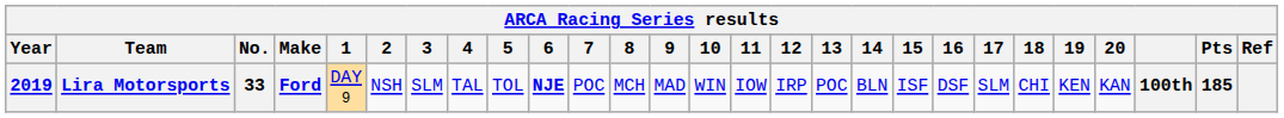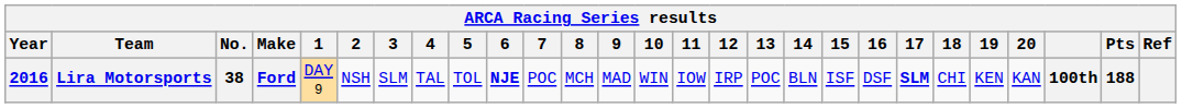 <table class="wikitable" style="text-align:center; font-size:75%">
 <tr>
 <th colspan=27><a href='#'>ARCA Racing Series</a> results</th>
 </tr>
 <tr>
 <th>Year</th>
 <th>Team</th>
 <th>No.</th>
 <th>Make</th>
 <th>1</th>
 <th>2</th>
 <th>3</th>
 <th>4</th>
 <th>5</th>
 <th>6</th>
 <th>7</th>
 <th>8</th>
 <th>9</th>
 <th>10</th>
 <th>11</th>
 <th>12</th>
 <th>13</th>
 <th>14</th>
 <th>15</th>
 <th>16</th>
 <th>17</th>
 <th>18</th>
 <th>19</th>
 <th>20</th>
 <th></th>
 <th>Pts</th>
 <th>Ref</th>
 </tr>
 <tr>
-<th><a href='#'>2019</a></th>
+<th><a href='#'>2016</a></th>
 <th><a href='#'>Lira Motorsports</a></th>
-<th>33</th>
+<th>38</th>
 <th><a href='#'>Ford</a></th>
 <td style="background:#FFDF9F;"><a href='#'>DAY</a><br><small>9</small></td>
 <td><a href='#'>NSH</a></td>
 <td><a href='#'>SLM</a></td>
 <td><a href='#'>TAL</a></td>
 <td><a href='#'>TOL</a></td>
 <td><strong><a href='#'>NJE</a></strong></td>
 <td><a href='#'>POC</a></td>
 <td><a href='#'>MCH</a></td>
 <td><a href='#'>MAD</a></td>
 <td><a href='#'>WIN</a></td>
 <td><a href='#'>IOW</a></td>
 <td><a href='#'>IRP</a></td>
 <td><a href='#'>POC</a></td>
 <td><a href='#'>BLN</a></td>
 <td><a href='#'>ISF</a></td>
 <td><a href='#'>DSF</a></td>
-<td><a href='#'>SLM</a></td>
+<td><strong><a href='#'>SLM</a></strong></td>
 <td><a href='#'>CHI</a></td>
 <td><a href='#'>KEN</a></td>
 <td><a href='#'>KAN</a></td>
 <th>100th</th>
-<th>185</th>
+<th>188</th>
 <th></th>
 </tr>
 </table>
